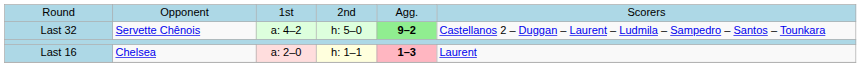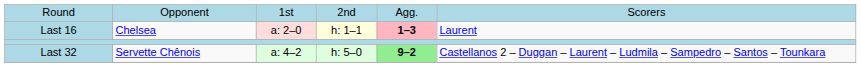 <table class="wikitable" style="text-align:center">
 <tr bgcolor=lightblue>
 <td width=150px>Round</td>
 <td width=200px>Opponent</td>
 <td width=80px>1st</td>
 <td width=80px>2nd</td>
 <td width=80px>Agg.</td>
 <td width=600px>Scorers</td>
 </tr>
 <tr>
+<td bgcolor=lightblue>Last 16</td>
+<td align=left> <a href='#'>Chelsea</a></td>
+<td bgcolor="#ffdddd">a: 2–0</td>
+<td bgcolor="#ffffdd">h: 1–1</td>
+<td bgcolor=lightpink><strong>1–3</strong></td>
+<td align=left><a href='#'>Laurent</a></td>
+</tr>
+<tr bgcolor=lightblue>
+<td colspan=6></td>
+</tr>
+<tr>
 <td bgcolor=lightblue>Last 32</td>
 <td align=left> <a href='#'>Servette Chênois</a></td>
 <td bgcolor=#ddffdd>a: 4–2</td>
 <td bgcolor="#ddffdd">h: 5–0</td>
 <td bgcolor=lightgreen><strong>9–2</strong></td>
 <td align=left><a href='#'>Castellanos</a> 2 – <a href='#'>Duggan</a> – <a href='#'>Laurent</a> – <a href='#'>Ludmila</a> – <a href='#'>Sampedro</a> – <a href='#'>Santos</a> – <a href='#'>Tounkara</a></td>
 </tr>
-<tr bgcolor=lightblue>
-<td colspan=6></td>
-</tr>
-<tr>
-<td bgcolor=lightblue>Last 16</td>
-<td align=left> <a href='#'>Chelsea</a></td>
-<td bgcolor="#ffdddd">a: 2–0</td>
-<td bgcolor="#ffffdd">h: 1–1</td>
-<td bgcolor=lightpink><strong>1–3</strong></td>
-<td align=left><a href='#'>Laurent</a></td>
-</tr>
 <tr>
 </tr>
 </table>
